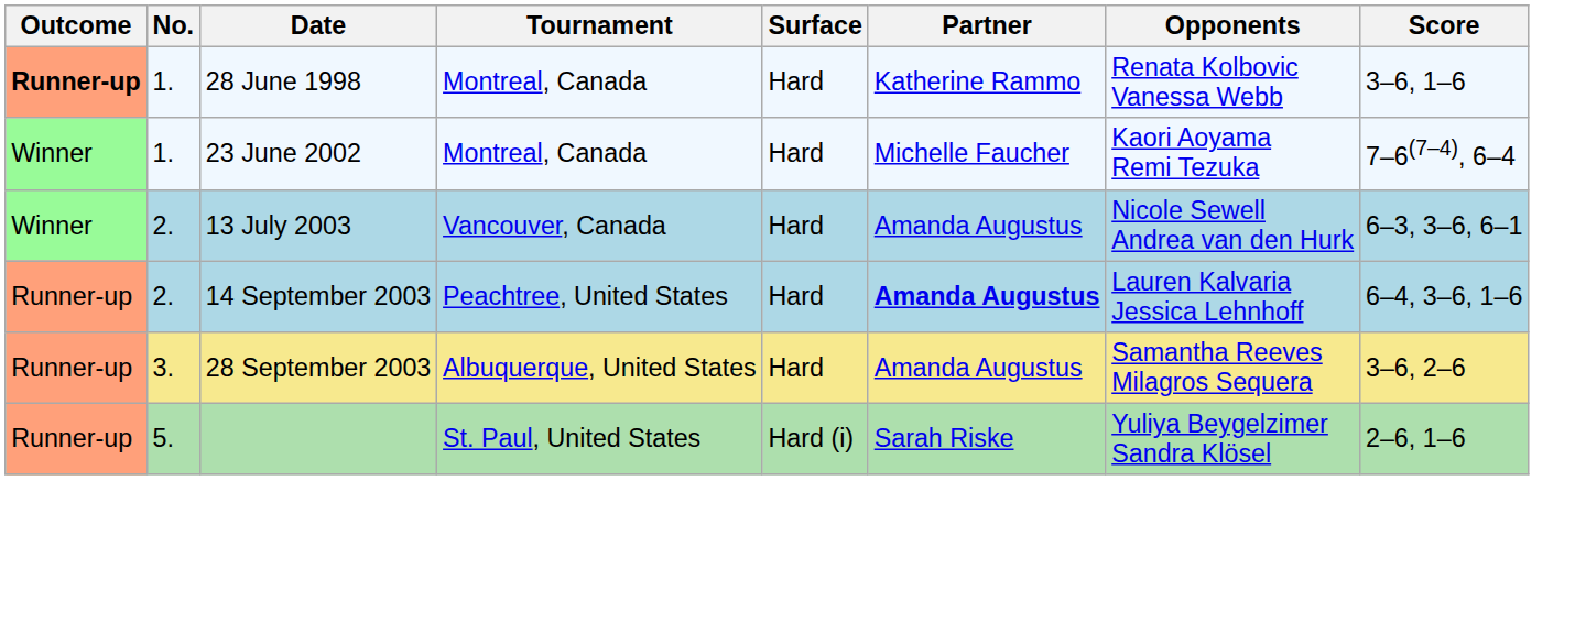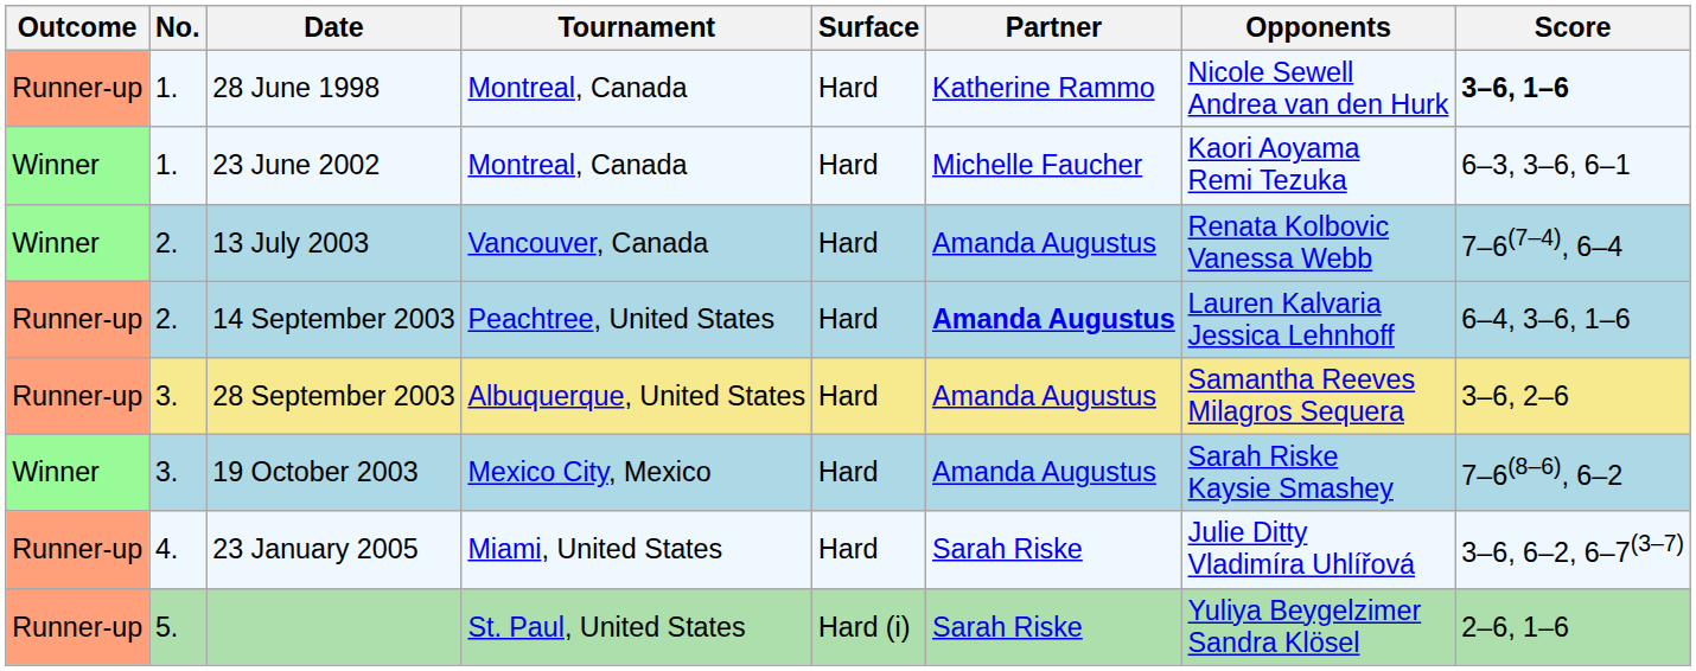 <table class="sortable wikitable" style=font-size:97%>
 <tr>
 <th>Outcome</th>
 <th>No.</th>
 <th>Date</th>
 <th>Tournament</th>
 <th>Surface</th>
 <th>Partner</th>
 <th>Opponents</th>
 <th>Score</th>
 </tr>
 <tr bgcolor="#f0f8ff">
-<td bgcolor="FFA07A"><strong>Runner-up</strong></td>
+<td bgcolor="FFA07A">Runner-up</td>
 <td>1.</td>
 <td>28 June 1998</td>
 <td><a href='#'>Montreal</a>, Canada</td>
 <td>Hard</td>
 <td> <a href='#'>Katherine Rammo</a></td>
-<td> <a href='#'>Renata Kolbovic</a><br> <a href='#'>Vanessa Webb</a></td>
-<td>3–6, 1–6</td>
+<td> <a href='#'>Nicole Sewell</a><br>  <a href='#'>Andrea van den Hurk</a></td>
+<td><strong>3–6, 1–6</strong></td>
 </tr>
 <tr bgcolor="#f0f8ff">
 <td style="background:#98fb98;">Winner</td>
 <td>1.</td>
 <td>23 June 2002</td>
 <td><a href='#'>Montreal</a>, Canada</td>
 <td>Hard</td>
 <td> <a href='#'>Michelle Faucher</a></td>
 <td> <a href='#'>Kaori Aoyama</a> <br>  <a href='#'>Remi Tezuka</a></td>
-<td>7–6<sup>(7–4)</sup>, 6–4</td>
+<td>6–3, 3–6, 6–1</td>
 </tr>
 <tr bgcolor=lightblue>
 <td style="background:#98fb98;">Winner</td>
 <td>2.</td>
 <td>13 July 2003</td>
 <td><a href='#'>Vancouver</a>, Canada</td>
 <td>Hard</td>
 <td> <a href='#'>Amanda Augustus</a></td>
-<td> <a href='#'>Nicole Sewell</a><br>  <a href='#'>Andrea van den Hurk</a></td>
-<td>6–3, 3–6, 6–1</td>
+<td> <a href='#'>Renata Kolbovic</a><br> <a href='#'>Vanessa Webb</a></td>
+<td>7–6<sup>(7–4)</sup>, 6–4</td>
 </tr>
 <tr bgcolor=lightblue>
 <td bgcolor="FFA07A">Runner-up</td>
 <td>2.</td>
 <td>14 September 2003</td>
 <td><a href='#'>Peachtree</a>, United States</td>
 <td>Hard</td>
 <td><strong> <a href='#'>Amanda Augustus</a></strong></td>
 <td> <a href='#'>Lauren Kalvaria</a><br>  <a href='#'>Jessica Lehnhoff</a></td>
 <td>6–4, 3–6, 1–6</td>
 </tr>
 <tr style="background:#f7e98e;">
 <td bgcolor="FFA07A">Runner-up</td>
 <td>3.</td>
 <td>28 September 2003</td>
 <td><a href='#'>Albuquerque</a>, United States</td>
 <td>Hard</td>
 <td> <a href='#'>Amanda Augustus</a></td>
 <td> <a href='#'>Samantha Reeves</a> <br>  <a href='#'>Milagros Sequera</a></td>
 <td>3–6, 2–6</td>
 </tr>
+<tr bgcolor=lightblue>
+<td style="background:#98fb98;">Winner</td>
+<td>3.</td>
+<td>19 October 2003</td>
+<td><a href='#'>Mexico City</a>, Mexico</td>
+<td>Hard</td>
+<td> <a href='#'>Amanda Augustus</a></td>
+<td> <a href='#'>Sarah Riske</a><br>  <a href='#'>Kaysie Smashey</a></td>
+<td>7–6<sup>(8–6)</sup>, 6–2</td>
+</tr>
+<tr bgcolor="#f0f8ff">
+<td bgcolor="FFA07A">Runner-up</td>
+<td>4.</td>
+<td>23 January 2005</td>
+<td><a href='#'>Miami</a>, United States</td>
+<td>Hard</td>
+<td> <a href='#'>Sarah Riske</a></td>
+<td> <a href='#'>Julie Ditty</a><br>  <a href='#'>Vladimíra Uhlířová</a></td>
+<td>3–6, 6–2, 6–7<sup>(3–7)</sup></td>
+</tr>
 <tr style="background:#addfad;">
 <td bgcolor="FFA07A">Runner-up</td>
 <td>5.</td>
 <td></td>
 <td><a href='#'>St. Paul</a>, United States</td>
 <td>Hard (i)</td>
 <td> <a href='#'>Sarah Riske</a></td>
 <td> <a href='#'>Yuliya Beygelzimer</a> <br>  <a href='#'>Sandra Klösel</a></td>
 <td>2–6, 1–6</td>
 </tr>
 </table>
